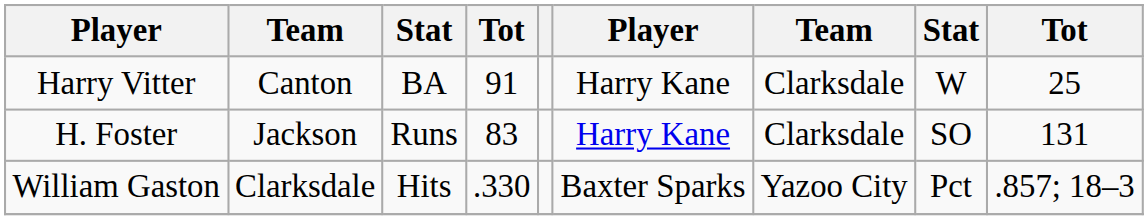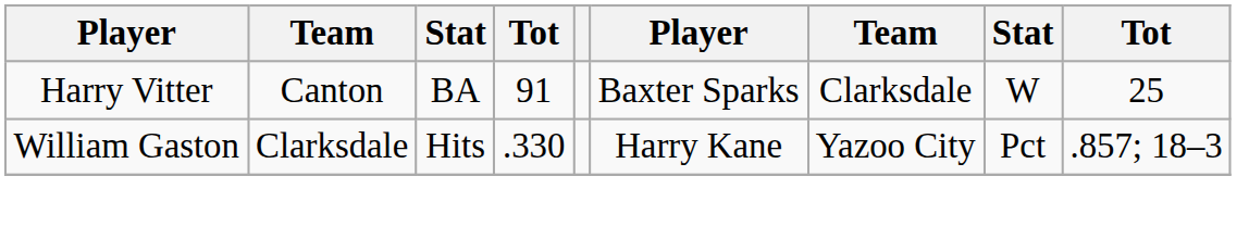 <table class="wikitable">
 <tr>
 <th>Player</th>
 <th>Team</th>
 <th>Stat</th>
 <th>Tot</th>
 <th></th>
 <th>Player</th>
 <th>Team</th>
 <th>Stat</th>
 <th>Tot</th>
 </tr>
 <tr align=center>
 <td>Harry Vitter</td>
 <td>Canton</td>
 <td>BA</td>
 <td>91</td>
 <td></td>
-<td>Harry Kane</td>
+<td>Baxter Sparks</td>
 <td>Clarksdale</td>
 <td>W</td>
 <td>25</td>
-</tr>
-<tr align=center>
-<td>H. Foster</td>
-<td>Jackson</td>
-<td>Runs</td>
-<td>83</td>
-<td></td>
-<td><a href='#'>Harry Kane</a></td>
-<td>Clarksdale</td>
-<td>SO</td>
-<td>131</td>
 </tr>
 <tr align=center>
 <td>William Gaston</td>
 <td>Clarksdale</td>
 <td>Hits</td>
 <td>.330</td>
 <td></td>
-<td>Baxter Sparks</td>
+<td>Harry Kane</td>
 <td>Yazoo City</td>
 <td>Pct</td>
 <td>.857; 18–3</td>
 </tr>
 <tr align=center>
 </tr>
 </table>
